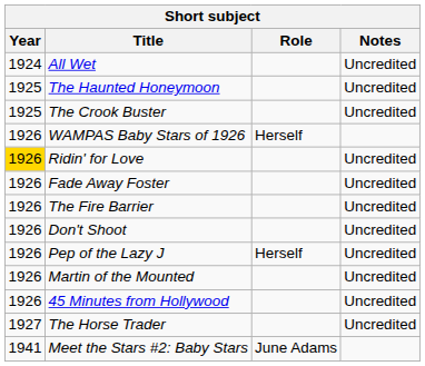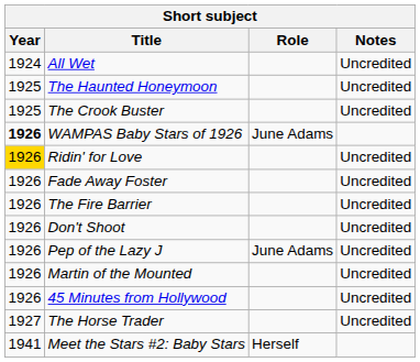 <table class="wikitable sortable">
 <tr>
 <th colspan="4">Short subject</th>
 </tr>
 <tr>
 <th>Year</th>
 <th>Title</th>
 <th>Role</th>
 <th>Notes</th>
 </tr>
 <tr>
 <td>1924</td>
 <td><em><a href='#'>All Wet</a></em></td>
 <td></td>
 <td>Uncredited</td>
 </tr>
 <tr>
 <td>1925</td>
 <td><em><a href='#'>The Haunted Honeymoon</a></em></td>
 <td></td>
 <td>Uncredited</td>
 </tr>
 <tr>
 <td>1925</td>
 <td><em>The Crook Buster</em></td>
 <td></td>
 <td>Uncredited</td>
 </tr>
 <tr>
-<td>1926</td>
+<td><strong>1926</strong></td>
 <td><em>WAMPAS Baby Stars of 1926</em></td>
-<td>Herself</td>
+<td>June Adams</td>
 <td></td>
 </tr>
 <tr>
 <td style="background: gold;">1926</td>
 <td><em>Ridin' for Love</em></td>
 <td></td>
 <td>Uncredited</td>
 </tr>
 <tr>
 <td>1926</td>
 <td><em>Fade Away Foster</em></td>
 <td></td>
 <td>Uncredited</td>
 </tr>
 <tr>
 <td>1926</td>
 <td><em>The Fire Barrier</em></td>
 <td></td>
 <td>Uncredited</td>
 </tr>
 <tr>
 <td>1926</td>
 <td><em>Don't Shoot</em></td>
 <td></td>
 <td>Uncredited</td>
 </tr>
 <tr>
 <td>1926</td>
 <td><em>Pep of the Lazy J</em></td>
-<td>Herself</td>
+<td>June Adams</td>
 <td>Uncredited</td>
 </tr>
 <tr>
 <td>1926</td>
 <td><em>Martin of the Mounted</em></td>
 <td></td>
 <td>Uncredited</td>
 </tr>
 <tr>
 <td>1926</td>
 <td><em><a href='#'>45 Minutes from Hollywood</a></em></td>
 <td></td>
 <td>Uncredited</td>
 </tr>
 <tr>
 <td>1927</td>
 <td><em>The Horse Trader</em></td>
 <td></td>
 <td>Uncredited</td>
 </tr>
 <tr>
 <td>1941</td>
 <td><em>Meet the Stars #2: Baby Stars</em></td>
-<td>June Adams</td>
+<td>Herself</td>
 <td></td>
 </tr>
 </table>
